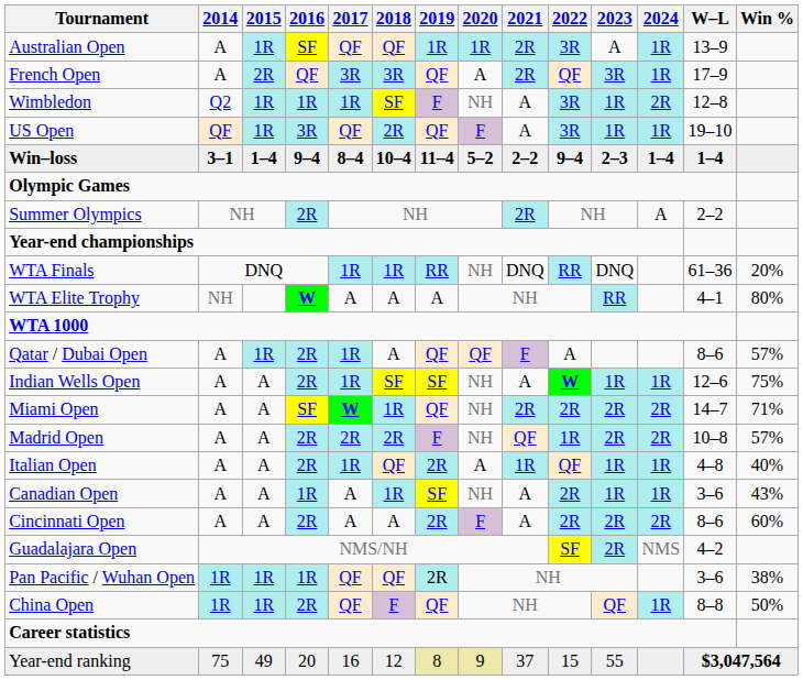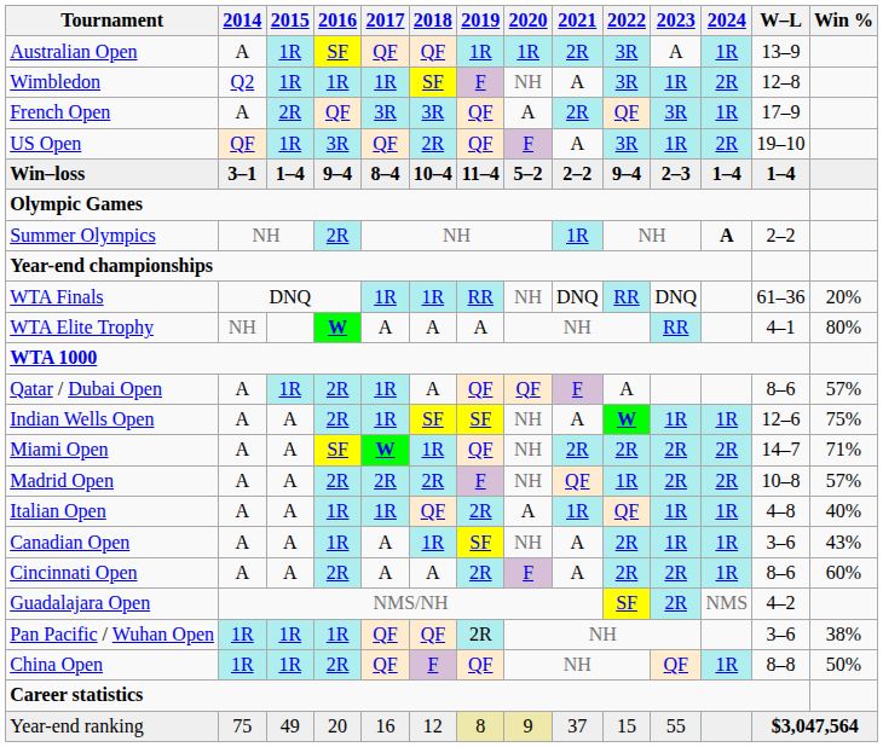 <table class=wikitable style=text-align:center>
 <tr>
 <th>Tournament</th>
 <th><a href='#'>2014</a></th>
 <th><a href='#'>2015</a></th>
 <th><a href='#'>2016</a></th>
 <th><a href='#'>2017</a></th>
 <th><a href='#'>2018</a></th>
 <th><a href='#'>2019</a></th>
 <th><a href='#'>2020</a></th>
 <th><a href='#'>2021</a></th>
 <th><a href='#'>2022</a></th>
 <th><a href='#'>2023</a></th>
 <th><a href='#'>2024</a></th>
 <th>W–L</th>
 <th>Win %</th>
 </tr>
 <tr>
 <td align=left><a href='#'>Australian Open</a></td>
 <td>A</td>
 <td style=background:#afeeee><a href='#'>1R</a></td>
 <td style=background:yellow><a href='#'>SF</a></td>
 <td style=background:#ffebcd><a href='#'>QF</a></td>
 <td style=background:#ffebcd><a href='#'>QF</a></td>
 <td style=background:#afeeee><a href='#'>1R</a></td>
 <td style=background:#afeeee><a href='#'>1R</a></td>
 <td style=background:#afeeee><a href='#'>2R</a></td>
 <td style=background:#afeeee><a href='#'>3R</a></td>
 <td>A</td>
 <td style=background:#afeeee><a href='#'>1R</a></td>
 <td>13–9</td>
 <td></td>
 </tr>
 <tr>
+<td align=left><a href='#'>Wimbledon</a></td>
+<td><a href='#'>Q2</a></td>
+<td style=background:#afeeee><a href='#'>1R</a></td>
+<td style=background:#afeeee><a href='#'>1R</a></td>
+<td style=background:#afeeee><a href='#'>1R</a></td>
+<td style=background:yellow><a href='#'>SF</a></td>
+<td style=background:thistle><a href='#'>F</a></td>
+<td style=color:#767676>NH</td>
+<td>A</td>
+<td style=background:#afeeee><a href='#'>3R</a></td>
+<td style=background:#afeeee><a href='#'>1R</a></td>
+<td style=background:#afeeee><a href='#'>2R</a></td>
+<td>12–8</td>
+<td></td>
+</tr>
+<tr>
 <td align=left><a href='#'>French Open</a></td>
 <td>A</td>
 <td style=background:#afeeee><a href='#'>2R</a></td>
 <td style=background:#ffebcd><a href='#'>QF</a></td>
 <td style=background:#afeeee><a href='#'>3R</a></td>
 <td style=background:#afeeee><a href='#'>3R</a></td>
 <td style=background:#ffebcd><a href='#'>QF</a></td>
 <td>A</td>
 <td style=background:#afeeee><a href='#'>2R</a></td>
 <td style=background:#ffebcd><a href='#'>QF</a></td>
 <td style=background:#afeeee><a href='#'>3R</a></td>
 <td style=background:#afeeee><a href='#'>1R</a></td>
 <td>17–9</td>
 <td></td>
 </tr>
 <tr>
-<td align=left><a href='#'>Wimbledon</a></td>
-<td><a href='#'>Q2</a></td>
-<td style=background:#afeeee><a href='#'>1R</a></td>
-<td style=background:#afeeee><a href='#'>1R</a></td>
-<td style=background:#afeeee><a href='#'>1R</a></td>
-<td style=background:yellow><a href='#'>SF</a></td>
-<td style=background:thistle><a href='#'>F</a></td>
-<td style=color:#767676>NH</td>
-<td>A</td>
-<td style=background:#afeeee><a href='#'>3R</a></td>
-<td style=background:#afeeee><a href='#'>1R</a></td>
-<td style=background:#afeeee><a href='#'>2R</a></td>
-<td>12–8</td>
-<td></td>
-</tr>
-<tr>
 <td align=left><a href='#'>US Open</a></td>
 <td style=background:#ffebcd><a href='#'>QF</a></td>
 <td style=background:#afeeee><a href='#'>1R</a></td>
 <td style=background:#afeeee><a href='#'>3R</a></td>
 <td style=background:#ffebcd><a href='#'>QF</a></td>
 <td style=background:#afeeee><a href='#'>2R</a></td>
 <td style=background:#ffebcd><a href='#'>QF</a></td>
 <td style=background:thistle><a href='#'>F</a></td>
 <td>A</td>
 <td style=background:#afeeee><a href='#'>3R</a></td>
 <td style=background:#afeeee><a href='#'>1R</a></td>
-<td style=background:#afeeee><a href='#'>1R</a></td>
+<td style=background:#afeeee><a href='#'>2R</a></td>
 <td>19–10</td>
 <td></td>
 </tr>
 <tr style=background:#efefef;font-weight:bold>
 <td style=text-align:left>Win–loss</td>
 <td>3–1</td>
 <td>1–4</td>
 <td>9–4</td>
 <td>8–4</td>
 <td>10–4</td>
 <td>11–4</td>
 <td>5–2</td>
 <td>2–2</td>
 <td>9–4</td>
 <td>2–3</td>
 <td>1–4</td>
 <td>1–4</td>
 <td></td>
 </tr>
 <tr>
 <td colspan="13" style="text-align:left"><strong>Olympic Games</strong></td>
 </tr>
 <tr>
 <td align=left><a href='#'>Summer Olympics</a></td>
 <td style=color:#767676 colspan=2>NH</td>
 <td style=background:#afeeee><a href='#'>2R</a></td>
 <td colspan=4 style=color:#767676>NH</td>
-<td style=background:#afeeee><a href='#'>2R</a></td>
+<td style=background:#afeeee><a href='#'>1R</a></td>
 <td style=color:#767676 colspan=2>NH</td>
-<td>A</td>
+<td><strong>A</strong></td>
 <td>2–2</td>
 <td></td>
 </tr>
 <tr>
 <td colspan="12" style="text-align:left"><strong>Year-end championships</strong></td>
 <td></td>
 </tr>
 <tr>
 <td style=text-align:left><a href='#'>WTA Finals</a></td>
 <td colspan=3>DNQ</td>
 <td style=background:#afeeee><a href='#'>1R</a></td>
 <td style=background:#afeeee><a href='#'>1R</a></td>
 <td style=background:#afeeee><a href='#'>RR</a></td>
 <td style=color:#767676>NH</td>
 <td>DNQ</td>
 <td style=background:#afeeee><a href='#'>RR</a></td>
 <td>DNQ</td>
 <td></td>
 <td>61–36</td>
 <td>20%</td>
 </tr>
 <tr>
 <td style=text-align:left><a href='#'>WTA Elite Trophy</a></td>
 <td style=color:#767676>NH</td>
 <td style=color:#767676></td>
 <td style=background:lime><strong><a href='#'>W</a></strong></td>
 <td>A</td>
 <td>A</td>
 <td>A</td>
 <td colspan=3 style=color:#767676>NH</td>
 <td bgcolor="afeeee"><a href='#'>RR</a></td>
 <td></td>
 <td>4–1</td>
 <td>80%</td>
 </tr>
 <tr>
 <td colspan="13" style="text-align:left"><strong><a href='#'>WTA 1000</a></strong></td>
 </tr>
 <tr>
 <td style=text-align:left><a href='#'>Qatar</a> / <a href='#'>Dubai Open</a></td>
 <td>A</td>
 <td style=background:#afeeee><a href='#'>1R</a></td>
 <td style=background:#afeeee><a href='#'>2R</a></td>
 <td style=background:#afeeee><a href='#'>1R</a></td>
 <td>A</td>
 <td style=background:#ffebcd><a href='#'>QF</a></td>
 <td style=background:#ffebcd><a href='#'>QF</a></td>
 <td style=background:thistle><a href='#'>F</a></td>
 <td>A</td>
 <td></td>
 <td></td>
 <td>8–6</td>
 <td>57%</td>
 </tr>
 <tr>
 <td style=text-align:left><a href='#'>Indian Wells Open</a></td>
 <td>A</td>
 <td>A</td>
 <td style=background:#afeeee><a href='#'>2R</a></td>
 <td style=background:#afeeee><a href='#'>1R</a></td>
 <td style=background:yellow><a href='#'>SF</a></td>
 <td style=background:yellow><a href='#'>SF</a></td>
 <td style="color:#767676">NH</td>
 <td>A</td>
 <td bgcolor=lime><a href='#'><strong>W</strong></a></td>
 <td style=background:#afeeee><a href='#'>1R</a></td>
 <td style=background:#afeeee><a href='#'>1R</a></td>
 <td>12–6</td>
 <td>75%</td>
 </tr>
 <tr>
 <td style=text-align:left><a href='#'>Miami Open</a></td>
 <td>A</td>
 <td>A</td>
 <td style=background:yellow><a href='#'>SF</a></td>
 <td style=background:lime><strong><a href='#'>W</a></strong></td>
 <td style=background:#afeeee><a href='#'>1R</a></td>
 <td style=background:#ffebcd><a href='#'>QF</a></td>
 <td style=color:#767676>NH</td>
 <td style=background:#afeeee><a href='#'>2R</a></td>
 <td style=background:#afeeee><a href='#'>2R</a></td>
 <td style=background:#afeeee><a href='#'>2R</a></td>
 <td style=background:#afeeee><a href='#'>2R</a></td>
 <td>14–7</td>
 <td>71%</td>
 </tr>
 <tr>
 <td style=text-align:left><a href='#'>Madrid Open</a></td>
 <td>A</td>
 <td>A</td>
 <td style=background:#afeeee><a href='#'>2R</a></td>
 <td style=background:#afeeee><a href='#'>2R</a></td>
 <td style=background:#afeeee><a href='#'>2R</a></td>
 <td style=background:thistle><a href='#'>F</a></td>
 <td style=color:#767676>NH</td>
 <td style=background:#ffebcd><a href='#'>QF</a></td>
 <td style=background:#afeeee><a href='#'>1R</a></td>
 <td style=background:#afeeee><a href='#'>2R</a></td>
 <td style=background:#afeeee><a href='#'>2R</a></td>
 <td>10–8</td>
 <td>57%</td>
 </tr>
 <tr>
 <td style=text-align:left><a href='#'>Italian Open</a></td>
 <td>A</td>
 <td>A</td>
-<td style=background:#afeeee><a href='#'>2R</a></td>
+<td style=background:#afeeee><a href='#'>1R</a></td>
 <td style=background:#afeeee><a href='#'>1R</a></td>
 <td style=background:#ffebcd><a href='#'>QF</a></td>
 <td style=background:#afeeee><a href='#'>2R</a></td>
 <td>A</td>
 <td style=background:#afeeee><a href='#'>1R</a></td>
 <td style=background:#ffebcd><a href='#'>QF</a></td>
 <td style=background:#afeeee><a href='#'>1R</a></td>
 <td style=background:#afeeee><a href='#'>1R</a></td>
 <td>4–8</td>
 <td>40%</td>
 </tr>
 <tr>
 <td style=text-align:left><a href='#'>Canadian Open</a></td>
 <td>A</td>
 <td>A</td>
 <td style=background:#afeeee><a href='#'>1R</a></td>
 <td>A</td>
 <td style=background:#afeeee><a href='#'>1R</a></td>
 <td style=background:yellow><a href='#'>SF</a></td>
 <td style=color:#767676>NH</td>
 <td>A</td>
 <td style=background:#afeeee><a href='#'>2R</a></td>
 <td style=background:#afeeee><a href='#'>1R</a></td>
 <td style=background:#afeeee><a href='#'>1R</a></td>
 <td>3–6</td>
 <td>43%</td>
 </tr>
 <tr>
 <td style=text-align:left><a href='#'>Cincinnati Open</a></td>
 <td>A</td>
 <td>A</td>
 <td style=background:#afeeee><a href='#'>2R</a></td>
 <td>A</td>
 <td>A</td>
 <td style=background:#afeeee><a href='#'>2R</a></td>
 <td style=background:thistle><a href='#'>F</a></td>
 <td>A</td>
 <td style=background:#afeeee><a href='#'>2R</a></td>
 <td style=background:#afeeee><a href='#'>2R</a></td>
-<td style=background:#afeeee><a href='#'>2R</a></td>
+<td style=background:#afeeee><a href='#'>1R</a></td>
 <td>8–6</td>
 <td>60%</td>
 </tr>
 <tr>
 <td align="left"><a href='#'> Guadalajara Open</a></td>
 <td colspan="8" style="color:#767676">NMS/NH</td>
 <td style=background:yellow><a href='#'>SF</a></td>
 <td style=background:#afeeee><a href='#'>2R</a></td>
 <td style="color:#767676">NMS</td>
 <td>4–2</td>
 <td></td>
 </tr>
 <tr>
 <td style=text-align:left><a href='#'>Pan Pacific</a> / <a href='#'>Wuhan Open</a></td>
 <td style=background:#afeeee><a href='#'>1R</a></td>
 <td style=background:#afeeee><a href='#'>1R</a></td>
 <td style=background:#afeeee><a href='#'>1R</a></td>
 <td style=background:#ffebcd><a href='#'>QF</a></td>
 <td style=background:#ffebcd><a href='#'>QF</a></td>
 <td style=background:#afeeee>2R</td>
 <td colspan="4" style="color:#767676">NH</td>
 <td></td>
 <td>3–6</td>
 <td>38%</td>
 </tr>
 <tr>
 <td style=text-align:left><a href='#'>China Open</a></td>
 <td style=background:#afeeee><a href='#'>1R</a></td>
 <td style=background:#afeeee><a href='#'>1R</a></td>
 <td style=background:#afeeee><a href='#'>2R</a></td>
 <td style=background:#ffebcd><a href='#'>QF</a></td>
 <td style=background:thistle><a href='#'>F</a></td>
 <td style=background:#ffebcd><a href='#'>QF</a></td>
 <td colspan="3" style="color:#767676">NH</td>
 <td style=background:#ffebcd><a href='#'>QF</a></td>
 <td style=background:#afeeee><a href='#'>1R</a></td>
 <td>8–8</td>
 <td>50%</td>
 </tr>
 <tr>
 <td colspan="13" align="left"><strong>Career statistics</strong></td>
 </tr>
 <tr bgcolor=efefef>
 <td align=left>Year-end ranking</td>
 <td>75</td>
 <td>49</td>
 <td>20</td>
 <td>16</td>
 <td>12</td>
 <td style=background:#eee8aa>8</td>
 <td style=background:#eee8aa>9</td>
 <td>37</td>
 <td>15</td>
 <td>55</td>
 <td></td>
 <td colspan="2"><strong>$3,047,564</strong></td>
 </tr>
 </table>
